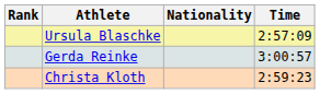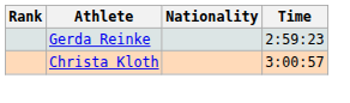 <table class="wikitable sortable">
 <tr>
 <th>Rank</th>
 <th>Athlete</th>
 <th>Nationality</th>
 <th>Time</th>
 </tr>
-<tr bgcolor="#F7F6A8">
-<td align=center></td>
-<td><a href='#'>Ursula Blaschke</a></td>
-<td></td>
-<td>2:57:09</td>
-</tr>
 <tr bgcolor="#DCE5E5">
 <td align=center></td>
 <td><a href='#'>Gerda Reinke</a></td>
 <td></td>
-<td>3:00:57</td>
+<td>2:59:23</td>
 </tr>
 <tr bgcolor="#FFDAB9">
 <td align=center></td>
 <td><a href='#'>Christa Kloth</a></td>
 <td></td>
-<td>2:59:23</td>
+<td>3:00:57</td>
 </tr>
 </table>
